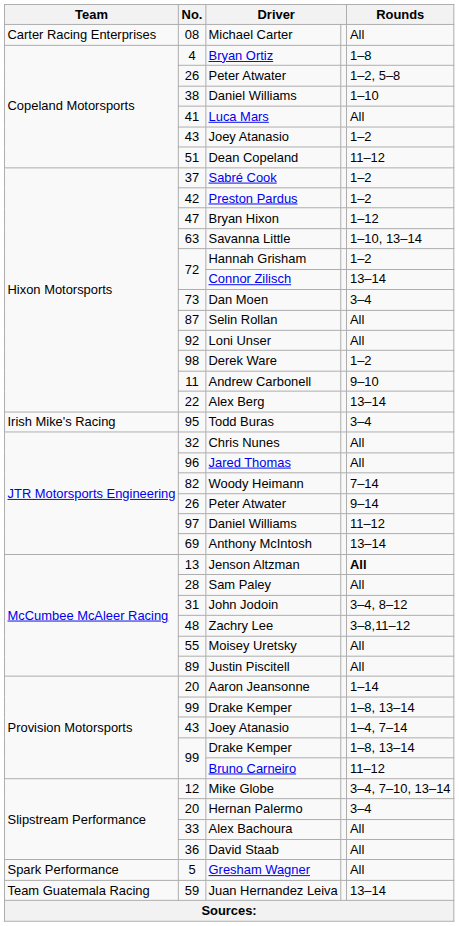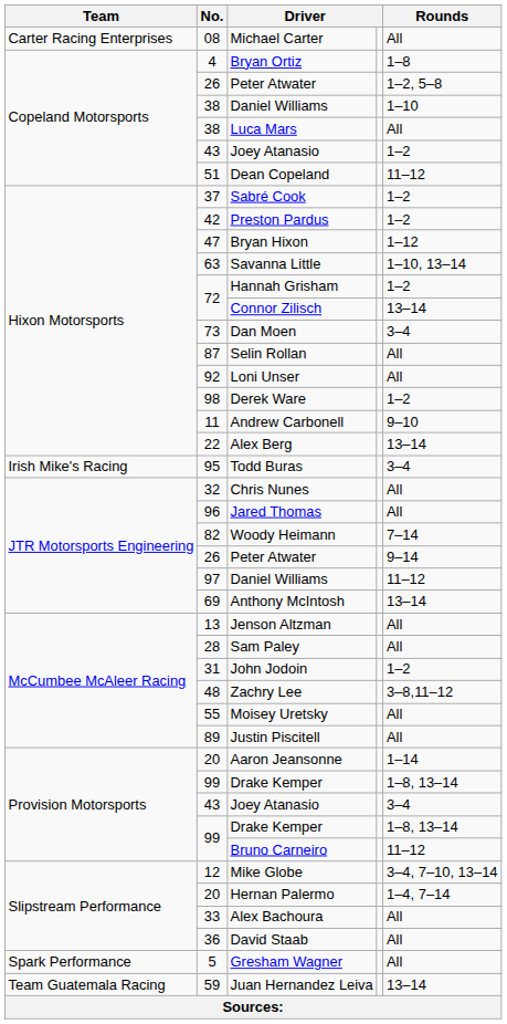 <table class="wikitable" style="font-size: 85%;">
 <tr>
 <th>Team</th>
 <th>No.</th>
 <th colspan="2">Driver</th>
 <th>Rounds</th>
 </tr>
 <tr>
 <td> Carter Racing Enterprises</td>
 <td align="center">08</td>
 <td> Michael Carter</td>
 <td></td>
 <td>All</td>
 </tr>
 <tr>
 <td rowspan="6"> Copeland Motorsports</td>
 <td align="center">4</td>
 <td> <a href='#'>Bryan Ortiz</a></td>
 <td></td>
 <td>1–8</td>
 </tr>
 <tr>
 <td align="center">26</td>
 <td> Peter Atwater</td>
 <td></td>
 <td>1–2, 5–8</td>
 </tr>
 <tr>
 <td align="center">38</td>
 <td> Daniel Williams</td>
 <td></td>
 <td>1–10</td>
 </tr>
 <tr>
-<td align="center">41</td>
+<td align="center">38</td>
 <td> <a href='#'>Luca Mars</a></td>
 <td></td>
 <td>All</td>
 </tr>
 <tr>
 <td align="center">43</td>
 <td> Joey Atanasio</td>
 <td></td>
 <td>1–2</td>
 </tr>
 <tr>
 <td align="center">51</td>
 <td> Dean Copeland</td>
 <td></td>
 <td>11–12</td>
 </tr>
 <tr>
 <td rowspan="12"> Hixon Motorsports</td>
 <td align="center">37</td>
 <td> <a href='#'>Sabré Cook</a></td>
 <td></td>
 <td>1–2</td>
 </tr>
 <tr>
 <td align="center">42</td>
 <td> <a href='#'>Preston Pardus</a></td>
 <td></td>
 <td>1–2</td>
 </tr>
 <tr>
 <td align="center">47</td>
 <td> Bryan Hixon</td>
 <td></td>
 <td>1–12</td>
 </tr>
 <tr>
 <td align="center">63</td>
 <td> Savanna Little</td>
 <td></td>
 <td>1–10, 13–14</td>
 </tr>
 <tr>
 <td rowspan="2" align="center">72</td>
 <td> Hannah Grisham</td>
 <td></td>
 <td>1–2</td>
 </tr>
 <tr>
 <td> <a href='#'>Connor Zilisch</a></td>
 <td></td>
 <td>13–14</td>
 </tr>
 <tr>
 <td align="center">73</td>
 <td> Dan Moen</td>
 <td></td>
 <td>3–4</td>
 </tr>
 <tr>
 <td align="center">87</td>
 <td> Selin Rollan</td>
 <td></td>
 <td>All</td>
 </tr>
 <tr>
 <td align="center">92</td>
 <td> Loni Unser</td>
 <td></td>
 <td>All</td>
 </tr>
 <tr>
 <td align="center">98</td>
 <td> Derek Ware</td>
 <td></td>
 <td>1–2</td>
 </tr>
 <tr>
 <td align="center">11</td>
 <td> Andrew Carbonell</td>
 <td></td>
 <td>9–10</td>
 </tr>
 <tr>
 <td align="center">22</td>
 <td> Alex Berg</td>
 <td></td>
 <td>13–14</td>
 </tr>
 <tr>
 <td> Irish Mike's Racing</td>
 <td align="center">95</td>
 <td> Todd Buras</td>
 <td></td>
 <td>3–4</td>
 </tr>
 <tr>
 <td rowspan="6"> <a href='#'>JTR Motorsports Engineering</a></td>
 <td align="center">32</td>
 <td> Chris Nunes</td>
 <td></td>
 <td>All</td>
 </tr>
 <tr>
 <td align="center">96</td>
 <td> <a href='#'>Jared Thomas</a></td>
 <td></td>
 <td>All</td>
 </tr>
 <tr>
 <td align="center">82</td>
 <td> Woody Heimann</td>
 <td></td>
 <td>7–14</td>
 </tr>
 <tr>
 <td align="center">26</td>
 <td> Peter Atwater</td>
 <td></td>
 <td>9–14</td>
 </tr>
 <tr>
 <td align="center">97</td>
 <td> Daniel Williams</td>
 <td></td>
 <td>11–12</td>
 </tr>
 <tr>
 <td align="center">69</td>
 <td> Anthony McIntosh</td>
 <td></td>
 <td>13–14</td>
 </tr>
 <tr>
 <td rowspan="6"> <a href='#'>McCumbee McAleer Racing</a></td>
 <td align="center">13</td>
 <td> Jenson Altzman</td>
 <td></td>
-<td><strong>All</strong></td>
+<td>All</td>
 </tr>
 <tr>
 <td align="center">28</td>
 <td> Sam Paley</td>
 <td></td>
 <td>All</td>
 </tr>
 <tr>
 <td align="center">31</td>
 <td> John Jodoin</td>
 <td></td>
-<td>3–4, 8–12</td>
+<td>1–2</td>
 </tr>
 <tr>
 <td align="center">48</td>
 <td> Zachry Lee</td>
 <td></td>
 <td>3–8,11–12</td>
 </tr>
 <tr>
 <td align="center">55</td>
 <td> Moisey Uretsky</td>
 <td></td>
 <td>All</td>
 </tr>
 <tr>
 <td align="center">89</td>
 <td> Justin Piscitell</td>
 <td></td>
 <td>All</td>
 </tr>
 <tr>
 <td rowspan="5"> Provision Motorsports</td>
 <td align="center">20</td>
 <td> Aaron Jeansonne</td>
 <td></td>
 <td>1–14</td>
 </tr>
 <tr>
 <td align="center">99</td>
 <td> Drake Kemper</td>
 <td></td>
 <td>1–8, 13–14</td>
 </tr>
 <tr>
 <td align="center">43</td>
 <td> Joey Atanasio</td>
 <td></td>
-<td>1–4, 7–14</td>
+<td>3–4</td>
 </tr>
 <tr>
 <td rowspan="2" align="center">99</td>
 <td> Drake Kemper</td>
 <td></td>
 <td>1–8, 13–14</td>
 </tr>
 <tr>
 <td> <a href='#'>Bruno Carneiro</a></td>
 <td></td>
 <td>11–12</td>
 </tr>
 <tr>
 <td rowspan="4"> Slipstream Performance</td>
 <td align="center">12</td>
 <td> Mike Globe</td>
 <td></td>
 <td>3–4, 7–10, 13–14</td>
 </tr>
 <tr>
 <td align="center">20</td>
 <td> Hernan Palermo</td>
 <td></td>
-<td>3–4</td>
+<td>1–4, 7–14</td>
 </tr>
 <tr>
 <td align="center">33</td>
 <td> Alex Bachoura</td>
 <td></td>
 <td>All</td>
 </tr>
 <tr>
 <td align="center">36</td>
 <td> David Staab</td>
 <td></td>
 <td>All</td>
 </tr>
 <tr>
 <td> Spark Performance</td>
 <td align="center">5</td>
 <td> <a href='#'>Gresham Wagner</a></td>
 <td></td>
 <td>All</td>
 </tr>
 <tr>
 <td> Team Guatemala Racing</td>
 <td align="center">59</td>
 <td> Juan Hernandez Leiva</td>
 <td></td>
 <td>13–14</td>
 </tr>
 <tr>
 <th colspan="5">Sources: </th>
 </tr>
 </table>
